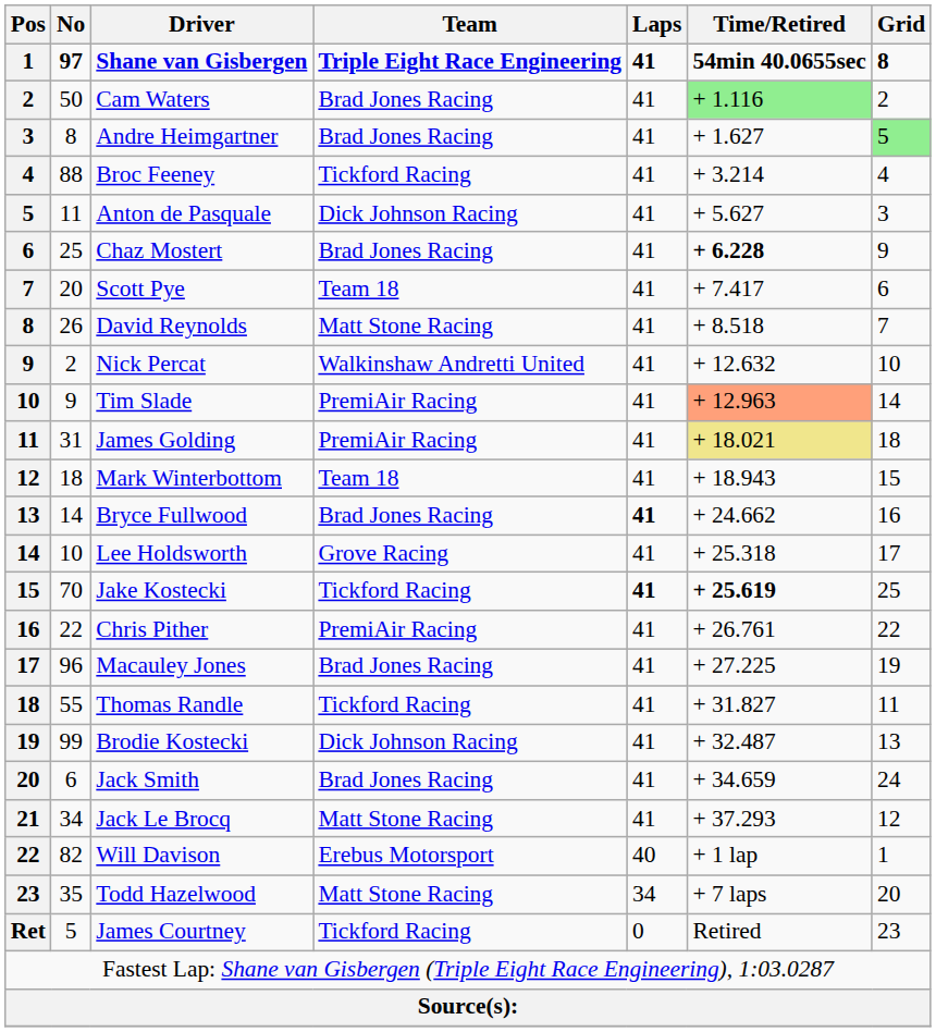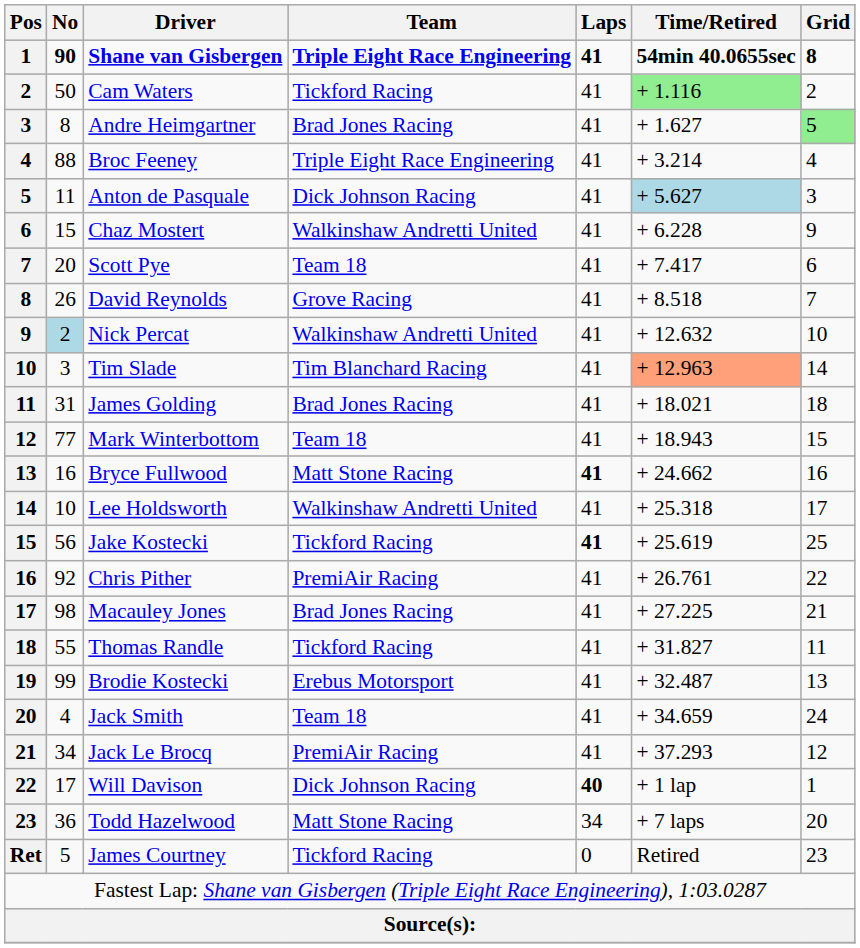 <table class="wikitable" style="font-size: 87%">
 <tr>
 <th>Pos</th>
 <th>No</th>
 <th>Driver</th>
 <th>Team</th>
 <th>Laps</th>
 <th>Time/Retired</th>
 <th>Grid</th>
 </tr>
 <tr>
 <th>1</th>
-<td align="center"><strong>97</strong></td>
+<td align="center"><strong>90</strong></td>
 <td> <strong><a href='#'>Shane van Gisbergen</a></strong></td>
 <td><strong><a href='#'>Triple Eight Race Engineering</a></strong></td>
 <td><strong>41</strong></td>
 <td><strong>54min 40.0655sec</strong></td>
 <td><strong>8</strong></td>
 </tr>
 <tr>
 <th>2</th>
 <td align="center">50</td>
 <td> <a href='#'>Cam Waters</a></td>
-<td><a href='#'>Brad Jones Racing</a></td>
+<td><a href='#'>Tickford Racing</a></td>
 <td>41</td>
 <td style="background: lightgreen;">+ 1.116</td>
 <td>2</td>
 </tr>
 <tr>
 <th>3</th>
 <td align="center">8</td>
 <td> <a href='#'>Andre Heimgartner</a></td>
 <td><a href='#'>Brad Jones Racing</a></td>
 <td>41</td>
 <td>+ 1.627</td>
 <td style="background: lightgreen;">5</td>
 </tr>
 <tr>
 <th>4</th>
 <td align="center">88</td>
 <td> <a href='#'>Broc Feeney</a></td>
-<td><a href='#'>Tickford Racing</a></td>
+<td><a href='#'>Triple Eight Race Engineering</a></td>
 <td>41</td>
 <td>+ 3.214</td>
 <td>4</td>
 </tr>
 <tr>
 <th>5</th>
 <td align="center">11</td>
 <td> <a href='#'>Anton de Pasquale</a></td>
 <td><a href='#'>Dick Johnson Racing</a></td>
 <td>41</td>
-<td>+ 5.627</td>
+<td style="background: lightblue;">+ 5.627</td>
 <td>3</td>
 </tr>
 <tr>
 <th>6</th>
-<td align="center">25</td>
+<td align="center">15</td>
 <td> <a href='#'>Chaz Mostert</a></td>
-<td><a href='#'>Brad Jones Racing</a></td>
+<td><a href='#'>Walkinshaw Andretti United</a></td>
 <td>41</td>
-<td><strong>+ 6.228</strong></td>
+<td>+ 6.228</td>
 <td>9</td>
 </tr>
 <tr>
 <th>7</th>
 <td align="center">20</td>
 <td> <a href='#'>Scott Pye</a></td>
 <td><a href='#'>Team 18</a></td>
 <td>41</td>
 <td>+ 7.417</td>
 <td>6</td>
 </tr>
 <tr>
 <th>8</th>
 <td align="center">26</td>
 <td> <a href='#'>David Reynolds</a></td>
-<td><a href='#'>Matt Stone Racing</a></td>
+<td><a href='#'>Grove Racing</a></td>
 <td>41</td>
 <td>+ 8.518</td>
 <td>7</td>
 </tr>
 <tr>
 <th>9</th>
-<td align="center">2</td>
+<td align="center" style="background: lightblue;">2</td>
 <td> <a href='#'>Nick Percat</a></td>
 <td><a href='#'>Walkinshaw Andretti United</a></td>
 <td>41</td>
 <td>+ 12.632</td>
 <td>10</td>
 </tr>
 <tr>
 <th>10</th>
-<td align="center">9</td>
+<td align="center">3</td>
 <td> <a href='#'>Tim Slade</a></td>
-<td><a href='#'>PremiAir Racing</a></td>
+<td><a href='#'>Tim Blanchard Racing</a></td>
 <td>41</td>
 <td style="background: lightsalmon;">+ 12.963</td>
 <td>14</td>
 </tr>
 <tr>
 <th>11</th>
 <td align="center">31</td>
 <td> <a href='#'>James Golding</a></td>
-<td><a href='#'>PremiAir Racing</a></td>
+<td><a href='#'>Brad Jones Racing</a></td>
 <td>41</td>
-<td style="background: khaki;">+ 18.021</td>
+<td>+ 18.021</td>
 <td>18</td>
 </tr>
 <tr>
 <th>12</th>
-<td align="center">18</td>
+<td align="center">77</td>
 <td> <a href='#'>Mark Winterbottom</a></td>
 <td><a href='#'>Team 18</a></td>
 <td>41</td>
 <td>+ 18.943</td>
 <td>15</td>
 </tr>
 <tr>
 <th>13</th>
-<td align="center">14</td>
+<td align="center">16</td>
 <td> <a href='#'>Bryce Fullwood</a></td>
-<td><a href='#'>Brad Jones Racing</a></td>
+<td><a href='#'>Matt Stone Racing</a></td>
 <td><strong>41</strong></td>
 <td>+ 24.662</td>
 <td>16</td>
 </tr>
 <tr>
 <th>14</th>
 <td align="center">10</td>
 <td> <a href='#'>Lee Holdsworth</a></td>
-<td><a href='#'>Grove Racing</a></td>
+<td><a href='#'>Walkinshaw Andretti United</a></td>
 <td>41</td>
 <td>+ 25.318</td>
 <td>17</td>
 </tr>
 <tr>
 <th>15</th>
-<td align="center">70</td>
+<td align="center">56</td>
 <td> <a href='#'>Jake Kostecki</a></td>
 <td><a href='#'>Tickford Racing</a></td>
 <td><strong>41</strong></td>
-<td><strong>+ 25.619</strong></td>
+<td>+ 25.619</td>
 <td>25</td>
 </tr>
 <tr>
 <th>16</th>
-<td align="center">22</td>
+<td align="center">92</td>
 <td> <a href='#'>Chris Pither</a></td>
 <td><a href='#'>PremiAir Racing</a></td>
 <td>41</td>
 <td>+ 26.761</td>
 <td>22</td>
 </tr>
 <tr>
 <th>17</th>
-<td align="center">96</td>
+<td align="center">98</td>
 <td> <a href='#'>Macauley Jones</a></td>
 <td><a href='#'>Brad Jones Racing</a></td>
 <td>41</td>
 <td>+ 27.225</td>
-<td>19</td>
+<td>21</td>
 </tr>
 <tr>
 <th>18</th>
 <td align="center">55</td>
 <td> <a href='#'>Thomas Randle</a></td>
 <td><a href='#'>Tickford Racing</a></td>
 <td>41</td>
 <td>+ 31.827</td>
 <td>11</td>
 </tr>
 <tr>
 <th>19</th>
 <td align="center">99</td>
 <td> <a href='#'>Brodie Kostecki</a></td>
-<td><a href='#'>Dick Johnson Racing</a></td>
+<td><a href='#'>Erebus Motorsport</a></td>
 <td>41</td>
 <td>+ 32.487</td>
 <td>13</td>
 </tr>
 <tr>
 <th>20</th>
-<td align="center">6</td>
+<td align="center">4</td>
 <td> <a href='#'>Jack Smith</a></td>
-<td><a href='#'>Brad Jones Racing</a></td>
+<td><a href='#'>Team 18</a></td>
 <td>41</td>
 <td>+ 34.659</td>
 <td>24</td>
 </tr>
 <tr>
 <th>21</th>
 <td align="center">34</td>
 <td> <a href='#'>Jack Le Brocq</a></td>
-<td><a href='#'>Matt Stone Racing</a></td>
+<td><a href='#'>PremiAir Racing</a></td>
 <td>41</td>
 <td>+ 37.293</td>
 <td>12</td>
 </tr>
 <tr>
 <th>22</th>
-<td align="center">82</td>
+<td align="center">17</td>
 <td> <a href='#'>Will Davison</a></td>
-<td><a href='#'>Erebus Motorsport</a></td>
-<td>40</td>
+<td><a href='#'>Dick Johnson Racing</a></td>
+<td><strong>40</strong></td>
 <td>+ 1 lap</td>
 <td>1</td>
 </tr>
 <tr>
 <th>23</th>
-<td align="center">35</td>
+<td align="center">36</td>
 <td> <a href='#'>Todd Hazelwood</a></td>
 <td><a href='#'>Matt Stone Racing</a></td>
 <td>34</td>
 <td>+ 7 laps</td>
 <td>20</td>
 </tr>
 <tr>
 <th>Ret</th>
 <td align="center">5</td>
 <td> <a href='#'>James Courtney</a></td>
 <td><a href='#'>Tickford Racing</a></td>
 <td>0</td>
 <td>Retired</td>
 <td>23</td>
 </tr>
 <tr>
 <td colspan=8 align=center>Fastest Lap: <em><a href='#'>Shane van Gisbergen</a> (<a href='#'>Triple Eight Race Engineering</a>), 1:03.0287</em></td>
 </tr>
 <tr>
 <th colspan=8>Source(s):</th>
 </tr>
 <tr>
 </tr>
 </table>
